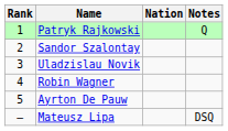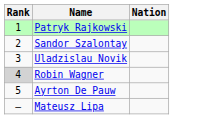 <table class="wikitable sortable" style="text-align:center">
 <tr>
 <th>Rank</th>
 <th>Name</th>
 <th>Nation</th>
-<th>Notes</th>
 </tr>
 <tr bgcolor=bbffbb>
 <td>1</td>
 <td align=left><a href='#'>Patryk Rajkowski</a></td>
 <td align=left></td>
-<td>Q</td>
 </tr>
 <tr>
 <td>2</td>
 <td align=left><a href='#'>Sandor Szalontay</a></td>
 <td align=left></td>
-<td></td>
 </tr>
 <tr>
 <td>3</td>
 <td align=left><a href='#'>Uladzislau Novik</a></td>
 <td align=left></td>
-<td></td>
 </tr>
 <tr>
-<td>4</td>
+<td style="background: lightgrey;">4</td>
 <td align=left><a href='#'>Robin Wagner</a></td>
 <td align=left></td>
-<td></td>
 </tr>
 <tr>
 <td>5</td>
 <td align=left><a href='#'>Ayrton De Pauw</a></td>
 <td align=left></td>
-<td></td>
 </tr>
 <tr>
 <td>–</td>
 <td align=left><a href='#'>Mateusz Lipa</a></td>
 <td align=left></td>
-<td>DSQ</td>
 </tr>
 </table>
